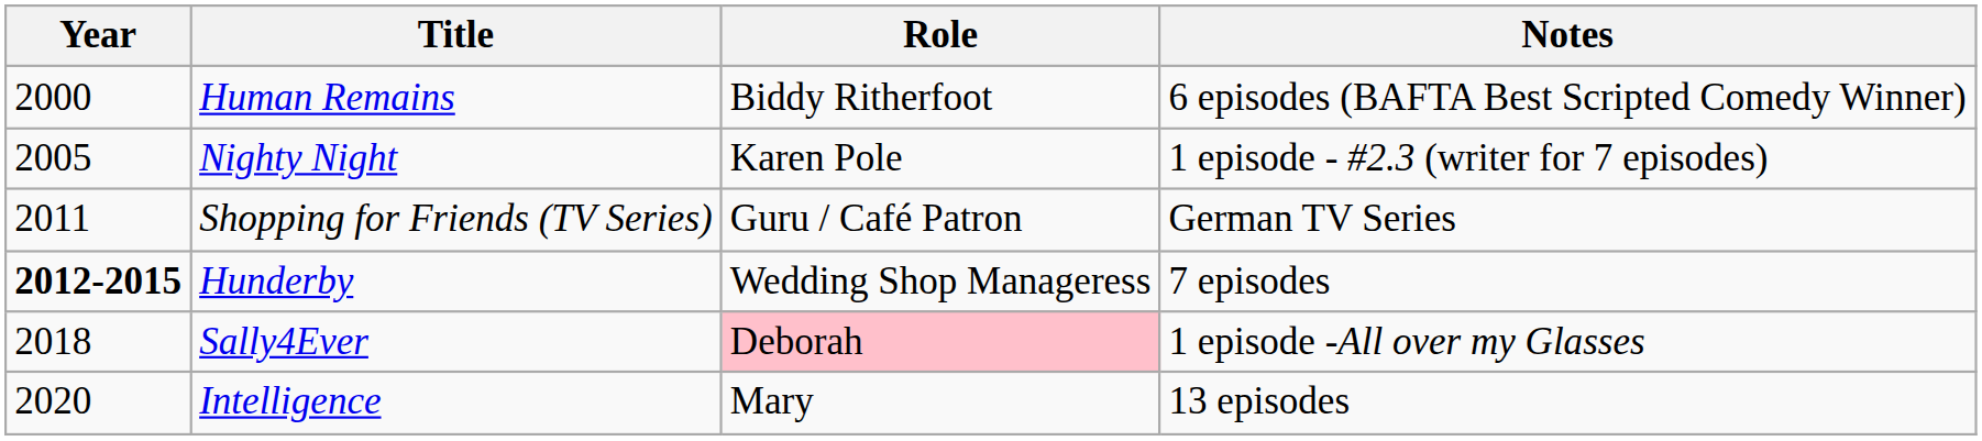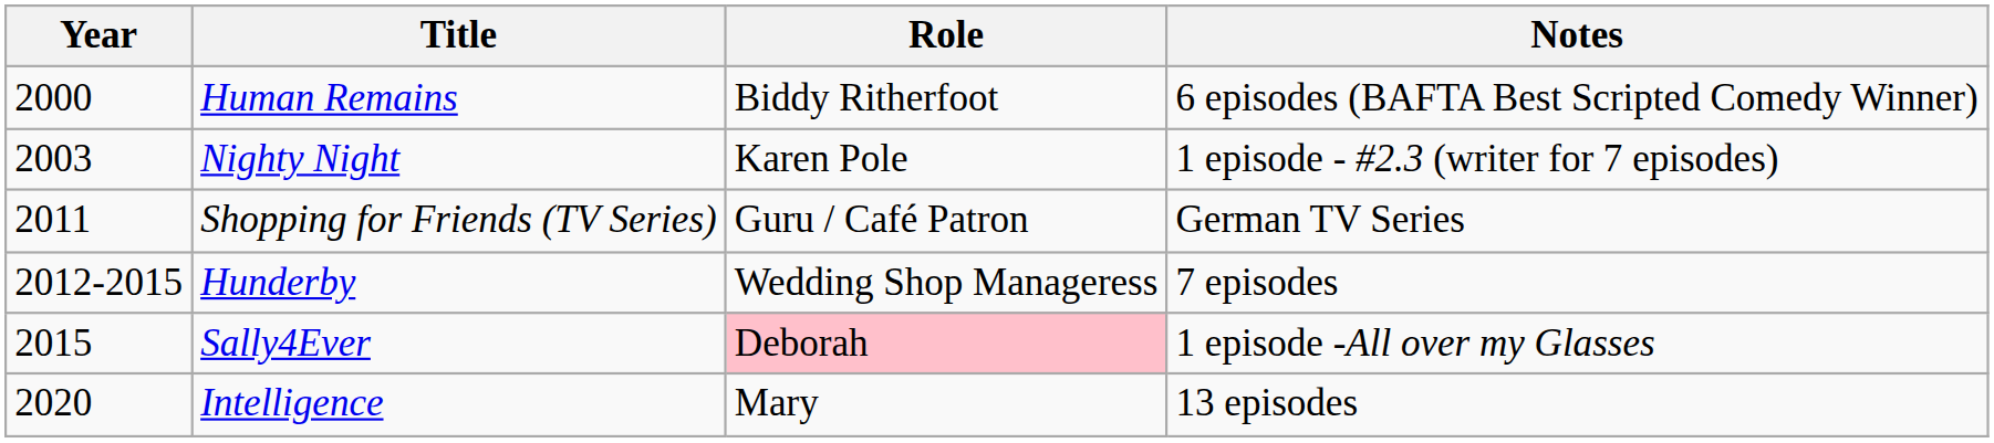 <table class="wikitable">
 <tr>
 <th>Year</th>
 <th>Title</th>
 <th>Role</th>
 <th>Notes</th>
 </tr>
 <tr>
 <td>2000</td>
 <td><em><a href='#'>Human Remains</a></em></td>
 <td>Biddy Ritherfoot</td>
 <td>6 episodes (BAFTA Best Scripted Comedy Winner)</td>
 </tr>
 <tr>
-<td>2005</td>
+<td>2003</td>
 <td><em><a href='#'>Nighty Night</a></em></td>
 <td>Karen Pole</td>
 <td>1 episode -<em> #2.3</em> (writer for 7 episodes) </td>
 </tr>
 <tr>
 <td>2011</td>
 <td><em> Shopping for Friends (TV Series) </em></td>
 <td>Guru / Café Patron</td>
 <td>German TV Series</td>
 </tr>
 <tr>
-<td><strong>2012-2015</strong></td>
+<td>2012-2015</td>
 <td><em><a href='#'>Hunderby</a></em></td>
 <td>Wedding Shop Manageress</td>
 <td>7 episodes</td>
 </tr>
 <tr>
-<td>2018</td>
+<td>2015</td>
 <td><em><a href='#'>Sally4Ever</a></em></td>
 <td style="background: pink;">Deborah</td>
 <td>1 episode -<em>All over my Glasses</em> </td>
 </tr>
 <tr>
 <td>2020</td>
 <td><em><a href='#'>Intelligence</a></em> </td>
 <td>Mary</td>
 <td>13 episodes</td>
 </tr>
 </table>
